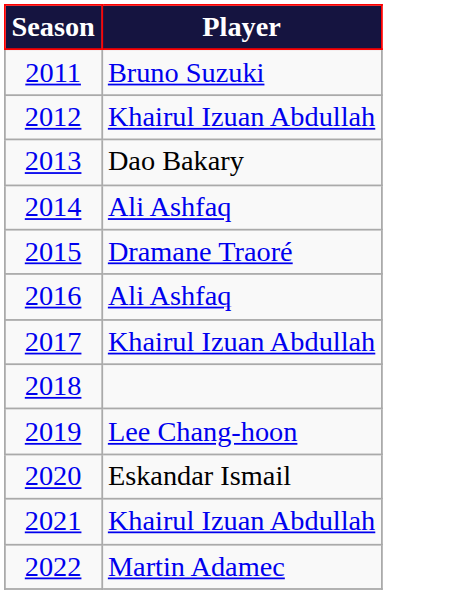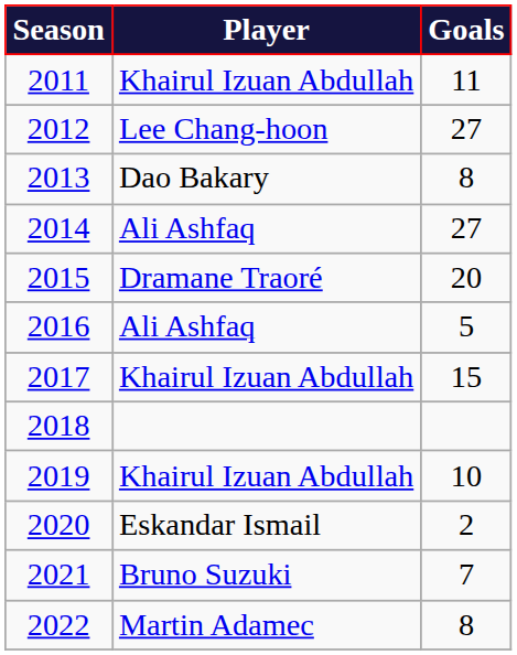 <table class="wikitable">
 <tr>
 <th style="background:#151440; color:white; border:1px solid red;">Season</th>
 <th style="background:#151440; color:white; border:1px solid red;">Player</th>
+<th style="background:#151440; color:white; border:1px solid red;">Goals</th>
 </tr>
 <tr>
 <td align=center><a href='#'>2011</a></td>
-<td> <a href='#'>Bruno Suzuki</a></td>
+<td> <a href='#'>Khairul Izuan Abdullah</a></td>
+<td align=center>11</td>
 </tr>
 <tr>
 <td align=center><a href='#'>2012</a></td>
-<td> <a href='#'>Khairul Izuan Abdullah</a></td>
+<td> <a href='#'>Lee Chang-hoon</a></td>
+<td align=center>27</td>
 </tr>
 <tr>
 <td align=center><a href='#'>2013</a></td>
 <td> Dao Bakary</td>
+<td align=center>8</td>
 </tr>
 <tr>
 <td align=center><a href='#'>2014</a></td>
 <td> <a href='#'>Ali Ashfaq</a></td>
+<td align=center>27</td>
 </tr>
 <tr>
 <td align=center><a href='#'>2015</a></td>
 <td> <a href='#'>Dramane Traoré</a></td>
+<td align=center>20</td>
 </tr>
 <tr>
 <td align=center><a href='#'>2016</a></td>
 <td> <a href='#'>Ali Ashfaq</a></td>
+<td align=center>5</td>
 </tr>
 <tr>
 <td align=center><a href='#'>2017</a></td>
 <td> <a href='#'>Khairul Izuan Abdullah</a></td>
+<td align=center>15</td>
 </tr>
 <tr>
 <td align=center><a href='#'>2018</a></td>
 <td></td>
+<td align=center></td>
 </tr>
 <tr>
 <td align=center><a href='#'>2019</a></td>
-<td> <a href='#'>Lee Chang-hoon</a></td>
+<td> <a href='#'>Khairul Izuan Abdullah</a></td>
+<td align=center>10</td>
 </tr>
 <tr>
 <td align=center><a href='#'>2020</a></td>
 <td> Eskandar Ismail</td>
+<td align=center>2</td>
 </tr>
 <tr>
 <td align=center><a href='#'>2021</a></td>
-<td> <a href='#'>Khairul Izuan Abdullah</a></td>
+<td> <a href='#'>Bruno Suzuki</a></td>
+<td align=center>7</td>
 </tr>
 <tr>
 <td align=center><a href='#'>2022</a></td>
 <td> <a href='#'>Martin Adamec</a></td>
+<td align=center>8</td>
 </tr>
 </table>
